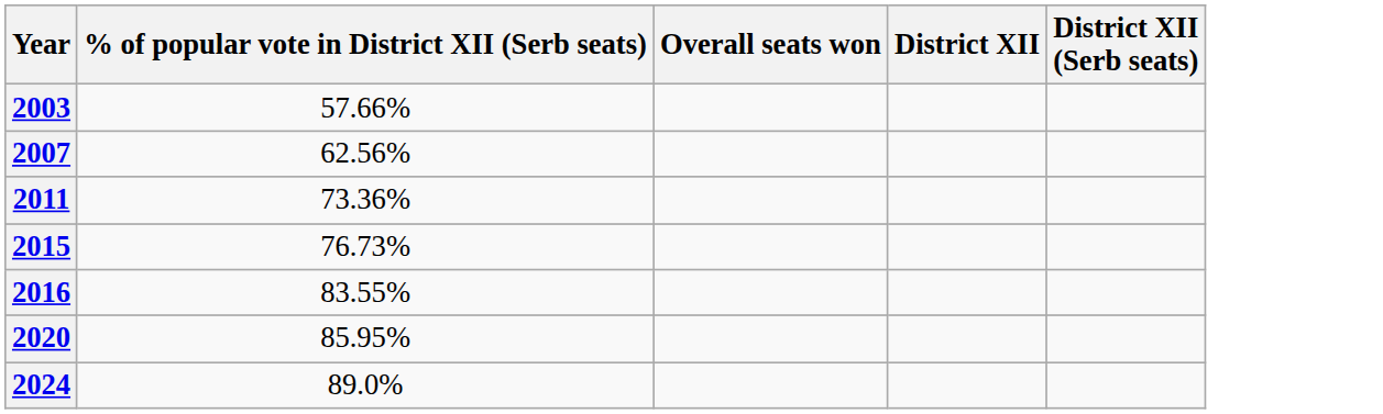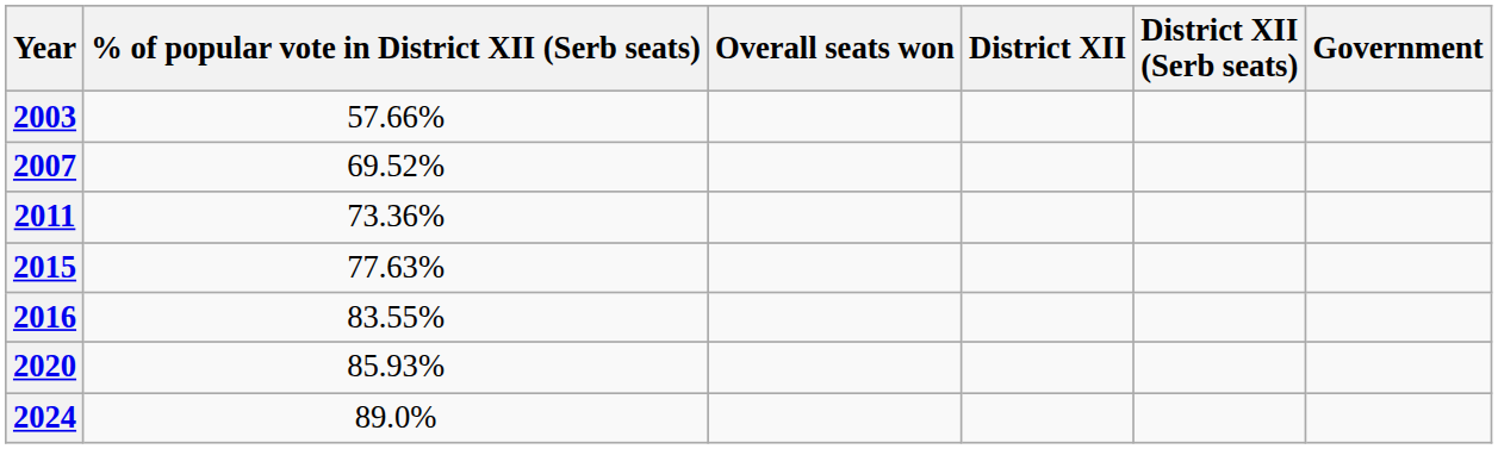 <table class="wikitable" style="text-align:center">
 <tr>
 <th>Year</th>
 <th>% of popular vote in District XII (Serb seats)</th>
 <th>Overall seats won</th>
 <th>District XII</th>
 <th>District XII <br>(Serb seats)</th>
+<th>Government</th>
 </tr>
 <tr>
 <th><a href='#'>2003</a></th>
 <td>57.66%</td>
 <td></td>
 <td></td>
 <td></td>
+<td></td>
 </tr>
 <tr>
 <th><a href='#'>2007</a></th>
-<td>62.56%</td>
+<td>69.52%</td>
+<td></td>
 <td></td>
 <td></td>
 <td></td>
 </tr>
 <tr>
 <th><a href='#'>2011</a></th>
 <td>73.36%</td>
 <td></td>
 <td></td>
 <td></td>
+<td></td>
 </tr>
 <tr>
 <th><a href='#'>2015</a></th>
-<td>76.73%</td>
+<td>77.63%</td>
+<td></td>
 <td></td>
 <td></td>
 <td></td>
 </tr>
 <tr>
 <th><a href='#'>2016</a></th>
 <td>83.55%</td>
 <td></td>
 <td></td>
 <td></td>
+<td></td>
 </tr>
 <tr>
 <th><a href='#'>2020</a></th>
-<td>85.95%</td>
+<td>85.93%</td>
+<td></td>
 <td></td>
 <td></td>
 <td></td>
 </tr>
 <tr>
 <th><a href='#'>2024</a></th>
 <td>89.0%</td>
 <td></td>
 <td></td>
 <td></td>
+<td></td>
 </tr>
 </table>
